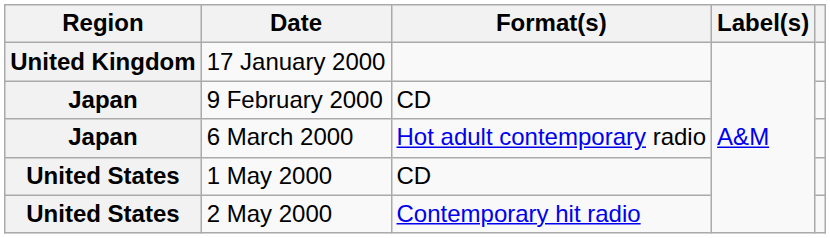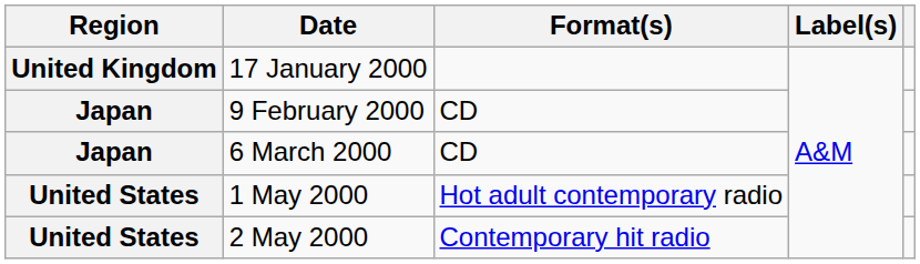 <table class="wikitable plainrowheaders">
 <tr>
 <th scope="col">Region</th>
 <th scope="col">Date</th>
 <th scope="col">Format(s)</th>
 <th scope="col">Label(s)</th>
 <th scope="col"></th>
 </tr>
 <tr>
 <th scope="row">United Kingdom</th>
 <td>17 January 2000</td>
 <td></td>
 <td rowspan="5"><a href='#'>A&M</a></td>
 <td align="center"></td>
 </tr>
 <tr>
 <th scope="row">Japan</th>
 <td>9 February 2000</td>
 <td>CD</td>
 <td align="center"></td>
 </tr>
 <tr>
 <th scope="row">Japan</th>
 <td>6 March 2000</td>
-<td><a href='#'>Hot adult contemporary</a> radio</td>
+<td>CD</td>
 <td align="center"></td>
 </tr>
 <tr>
 <th scope="row">United States</th>
 <td>1 May 2000</td>
-<td>CD</td>
+<td><a href='#'>Hot adult contemporary</a> radio</td>
 <td align="center"></td>
 </tr>
 <tr>
 <th scope="row">United States</th>
 <td>2 May 2000</td>
 <td><a href='#'>Contemporary hit radio</a></td>
 <td align="center"></td>
 </tr>
 </table>
